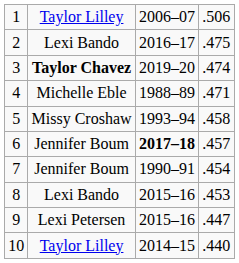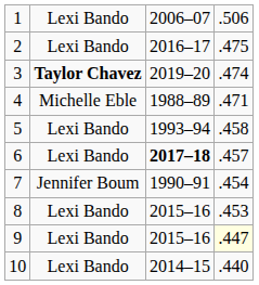 <table class="wikitable">
 <tr>
 </tr>
 <tr align=center>
 <td>1</td>
-<td><a href='#'>Taylor Lilley</a></td>
+<td>Lexi Bando</td>
 <td>2006–07</td>
 <td>.506</td>
 </tr>
 <tr align=center>
 <td>2</td>
 <td>Lexi Bando</td>
 <td>2016–17</td>
 <td>.475</td>
 </tr>
 <tr align=center>
 <td>3</td>
 <td><strong>Taylor Chavez</strong></td>
 <td>2019–20</td>
 <td>.474</td>
 </tr>
 <tr align=center>
 <td>4</td>
 <td>Michelle Eble</td>
 <td>1988–89</td>
 <td>.471</td>
 </tr>
 <tr align=center>
 <td>5</td>
-<td>Missy Croshaw</td>
+<td>Lexi Bando</td>
 <td>1993–94</td>
 <td>.458</td>
 </tr>
 <tr align=center>
 <td>6</td>
-<td>Jennifer Boum</td>
+<td>Lexi Bando</td>
 <td><strong>2017–18</strong></td>
 <td>.457</td>
 </tr>
 <tr align=center>
 <td>7</td>
 <td>Jennifer Boum</td>
 <td>1990–91</td>
 <td>.454</td>
 </tr>
 <tr align=center>
 <td>8</td>
 <td>Lexi Bando</td>
 <td>2015–16</td>
 <td>.453</td>
 </tr>
 <tr align=center>
 <td>9</td>
-<td>Lexi Petersen</td>
+<td>Lexi Bando</td>
 <td>2015–16</td>
-<td>.447</td>
+<td style="background: lightyellow;">.447</td>
 </tr>
 <tr align=center>
 <td>10</td>
-<td><a href='#'>Taylor Lilley</a></td>
+<td>Lexi Bando</td>
 <td>2014–15</td>
 <td>.440</td>
 </tr>
 </table>
